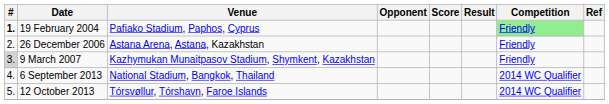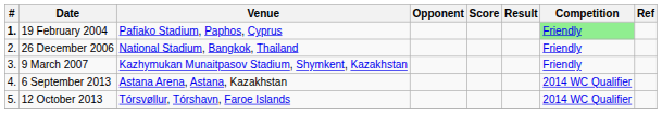 <table class="wikitable" style="font-size:95%;">
 <tr>
 <th>#</th>
 <th>Date</th>
 <th>Venue</th>
 <th>Opponent</th>
 <th>Score</th>
 <th>Result</th>
 <th>Competition</th>
 <th>Ref</th>
 </tr>
 <tr>
 <td><strong>1.</strong></td>
 <td>19 February 2004</td>
 <td><a href='#'>Pafiako Stadium</a>, <a href='#'>Paphos</a>, <a href='#'>Cyprus</a></td>
 <td></td>
 <td></td>
 <td></td>
 <td style="background: lightgreen;"><a href='#'>Friendly</a></td>
 <td></td>
 </tr>
 <tr>
 <td>2.</td>
 <td>26 December 2006</td>
-<td><a href='#'>Astana Arena</a>, <a href='#'>Astana</a>, Kazakhstan</td>
+<td><a href='#'>National Stadium</a>, <a href='#'>Bangkok</a>, <a href='#'>Thailand</a></td>
 <td></td>
 <td></td>
 <td></td>
 <td><a href='#'>Friendly</a></td>
 <td></td>
 </tr>
 <tr>
-<td style="background: lightgrey;">3.</td>
+<td>3.</td>
 <td>9 March 2007</td>
 <td><a href='#'>Kazhymukan Munaitpasov Stadium</a>, <a href='#'>Shymkent</a>, <a href='#'>Kazakhstan</a></td>
 <td></td>
 <td></td>
 <td></td>
 <td><a href='#'>Friendly</a></td>
 <td></td>
 </tr>
 <tr>
 <td>4.</td>
 <td>6 September 2013</td>
-<td><a href='#'>National Stadium</a>, <a href='#'>Bangkok</a>, <a href='#'>Thailand</a></td>
+<td><a href='#'>Astana Arena</a>, <a href='#'>Astana</a>, Kazakhstan</td>
 <td></td>
 <td></td>
 <td></td>
 <td><a href='#'>2014 WC Qualifier</a></td>
 <td></td>
 </tr>
 <tr>
 <td>5.</td>
 <td>12 October 2013</td>
 <td><a href='#'>Tórsvøllur</a>, <a href='#'>Tórshavn</a>, <a href='#'>Faroe Islands</a></td>
 <td></td>
 <td></td>
 <td></td>
 <td><a href='#'>2014 WC Qualifier</a></td>
 <td></td>
 </tr>
 <tr>
 </tr>
 </table>
